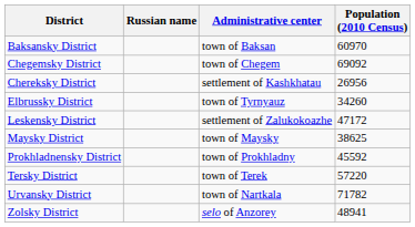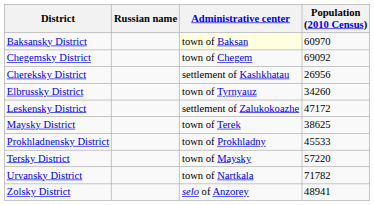 <table class="wikitable sortable">
 <tr>
 <th>District</th>
 <th>Russian name</th>
 <th><a href='#'>Administrative center</a></th>
 <th>Population<br>(<a href='#'>2010 Census</a>)</th>
 </tr>
 <tr>
 <td><a href='#'>Baksansky District</a></td>
 <td></td>
-<td>town of <a href='#'>Baksan</a></td>
+<td style="background: lightyellow;">town of <a href='#'>Baksan</a></td>
 <td>60970</td>
 </tr>
 <tr>
 <td><a href='#'>Chegemsky District</a></td>
 <td></td>
 <td>town of <a href='#'>Chegem</a></td>
 <td>69092</td>
 </tr>
 <tr>
 <td><a href='#'>Chereksky District</a></td>
 <td></td>
 <td>settlement of <a href='#'>Kashkhatau</a></td>
 <td>26956</td>
 </tr>
 <tr>
 <td><a href='#'>Elbrussky District</a></td>
 <td></td>
 <td>town of <a href='#'>Tyrnyauz</a></td>
 <td>34260</td>
 </tr>
 <tr>
 <td><a href='#'>Leskensky District</a></td>
 <td></td>
 <td>settlement of <a href='#'>Zalukokoazhe</a></td>
 <td>47172</td>
 </tr>
 <tr>
 <td><a href='#'>Maysky District</a></td>
 <td></td>
-<td>town of <a href='#'>Maysky</a></td>
+<td>town of <a href='#'>Terek</a></td>
 <td>38625</td>
 </tr>
 <tr>
 <td><a href='#'>Prokhladnensky District</a></td>
 <td></td>
 <td>town of <a href='#'>Prokhladny</a></td>
-<td>45592</td>
+<td>45533</td>
 </tr>
 <tr>
 <td><a href='#'>Tersky District</a></td>
 <td></td>
-<td>town of <a href='#'>Terek</a></td>
+<td>town of <a href='#'>Maysky</a></td>
 <td>57220</td>
 </tr>
 <tr>
 <td><a href='#'>Urvansky District</a></td>
 <td></td>
 <td>town of <a href='#'>Nartkala</a></td>
 <td>71782</td>
 </tr>
 <tr>
 <td><a href='#'>Zolsky District</a></td>
 <td></td>
 <td><em><a href='#'>selo</a></em> of <a href='#'>Anzorey</a></td>
 <td>48941</td>
 </tr>
 </table>
